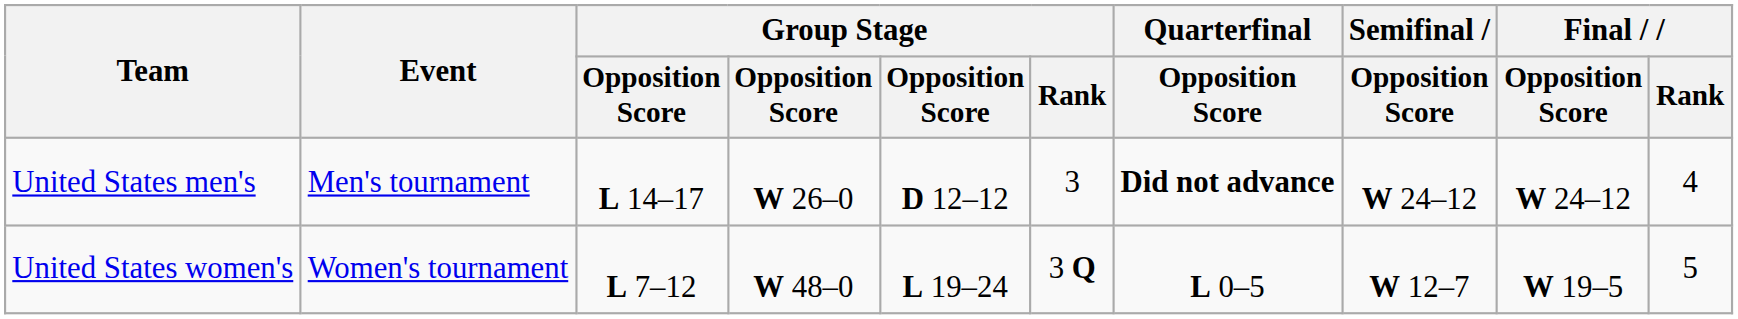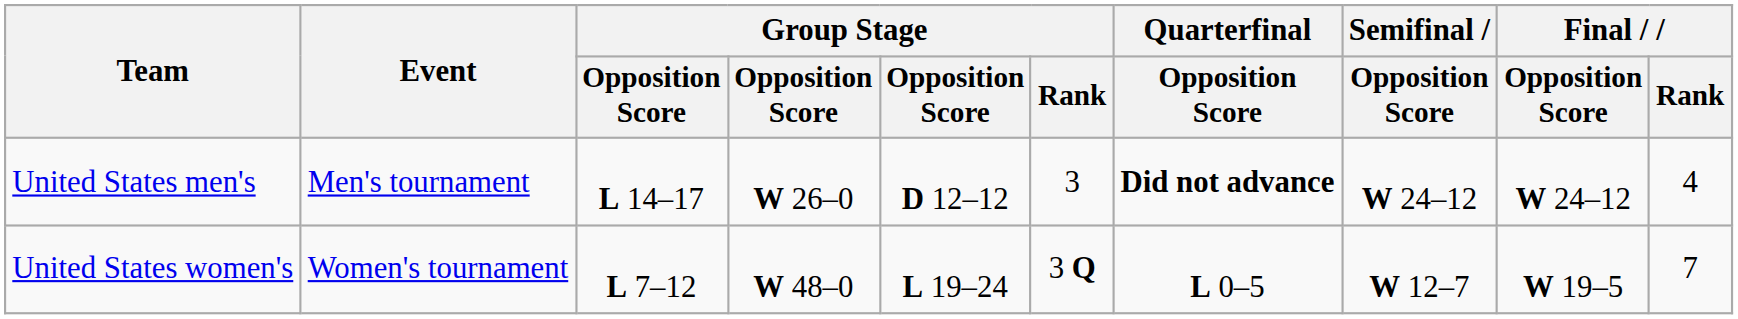 <table class=wikitable style=font-size:90%;text-align:center>
 <tr>
 <th rowspan=2>Team</th>
 <th rowspan=2>Event</th>
 <th colspan=4>Group Stage</th>
 <th>Quarterfinal</th>
 <th>Semifinal / </th>
 <th colspan=2>Final /  / </th>
 </tr>
 <tr style=font-size:95%>
 <th>Opposition<br>Score</th>
 <th>Opposition<br>Score</th>
 <th>Opposition<br>Score</th>
 <th>Rank</th>
 <th>Opposition<br>Score</th>
 <th>Opposition<br>Score</th>
 <th>Opposition<br>Score</th>
 <th>Rank</th>
 </tr>
 <tr>
 <td align=left><a href='#'>United States men's</a></td>
 <td align=left><a href='#'>Men's tournament</a></td>
 <td><br><strong>L</strong> 14–17</td>
 <td><br><strong>W</strong> 26–0</td>
 <td><br><strong>D</strong> 12–12</td>
 <td>3</td>
 <td><strong>Did not advance</strong></td>
 <td><br><strong>W</strong> 24–12</td>
 <td><br><strong>W</strong> 24–12</td>
 <td>4</td>
 </tr>
 <tr>
 <td align=left><a href='#'>United States women's</a></td>
 <td align=left><a href='#'>Women's tournament</a></td>
 <td><br><strong>L</strong> 7–12</td>
 <td><br><strong>W</strong> 48–0</td>
 <td><br><strong>L</strong> 19–24</td>
 <td>3 <strong>Q</strong></td>
 <td><br><strong>L</strong> 0–5</td>
 <td><br><strong>W</strong> 12–7</td>
 <td><br><strong>W</strong> 19–5</td>
-<td>5</td>
+<td>7</td>
 </tr>
 </table>
